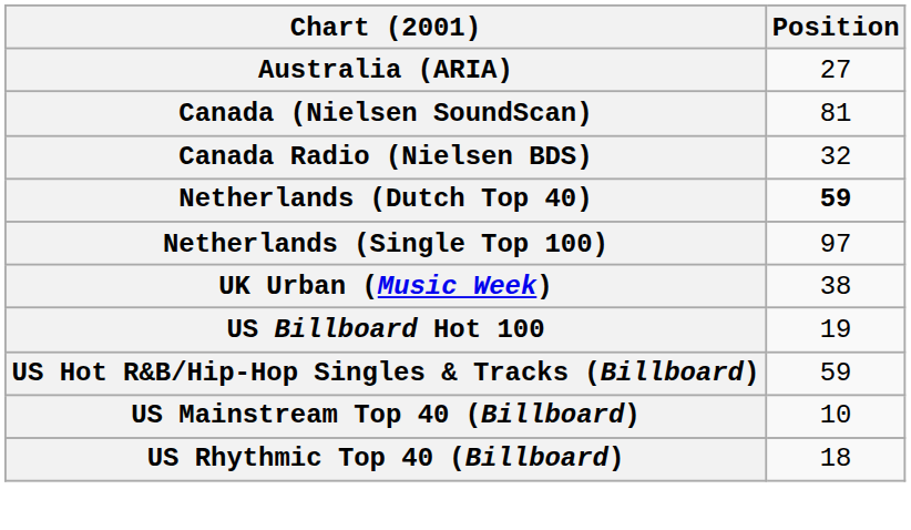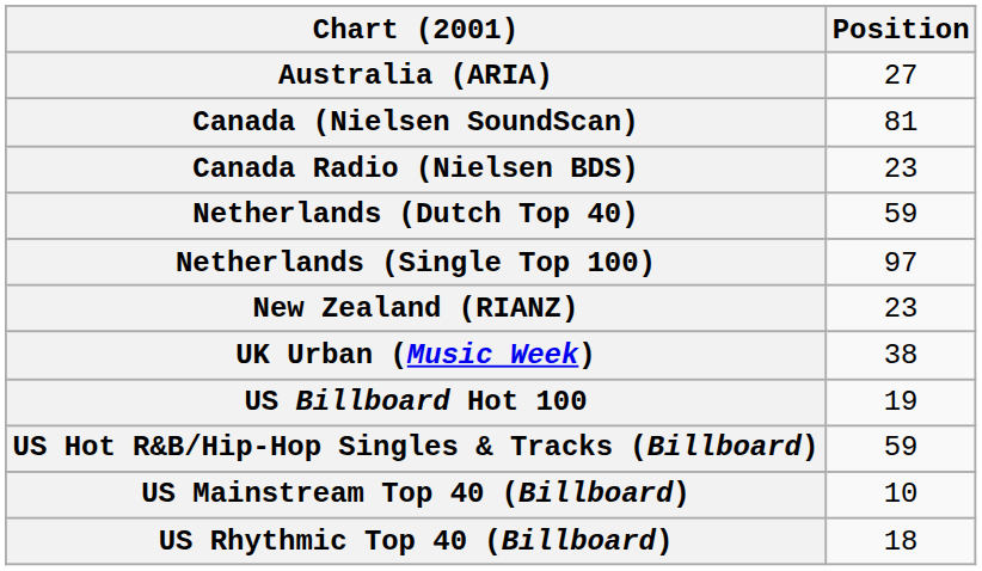 <table class="wikitable sortable plainrowheaders" style="text-align:center">
 <tr>
 <th scope="col">Chart (2001)</th>
 <th scope="col">Position</th>
 </tr>
 <tr>
 <th scope="row">Australia (ARIA)</th>
 <td>27</td>
 </tr>
 <tr>
 <th scope="row">Canada (Nielsen SoundScan)</th>
 <td>81</td>
 </tr>
 <tr>
 <th scope="row">Canada Radio (Nielsen BDS)</th>
-<td>32</td>
+<td>23</td>
 </tr>
 <tr>
 <th scope="row">Netherlands (Dutch Top 40)</th>
-<td><strong>59</strong></td>
+<td>59</td>
 </tr>
 <tr>
 <th scope="row">Netherlands (Single Top 100)</th>
 <td>97</td>
+</tr>
+<tr>
+<th scope="row">New Zealand (RIANZ)</th>
+<td>23</td>
 </tr>
 <tr>
 <th scope="row">UK Urban (<em><a href='#'>Music Week</a></em>)</th>
 <td>38</td>
 </tr>
 <tr>
 <th scope="row">US <em>Billboard</em> Hot 100</th>
 <td>19</td>
 </tr>
 <tr>
 <th scope="row">US Hot R&B/Hip-Hop Singles & Tracks (<em>Billboard</em>)</th>
 <td>59</td>
 </tr>
 <tr>
 <th scope="row">US Mainstream Top 40 (<em>Billboard</em>)</th>
 <td>10</td>
 </tr>
 <tr>
 <th scope="row">US Rhythmic Top 40 (<em>Billboard</em>)</th>
 <td>18</td>
 </tr>
 </table>
